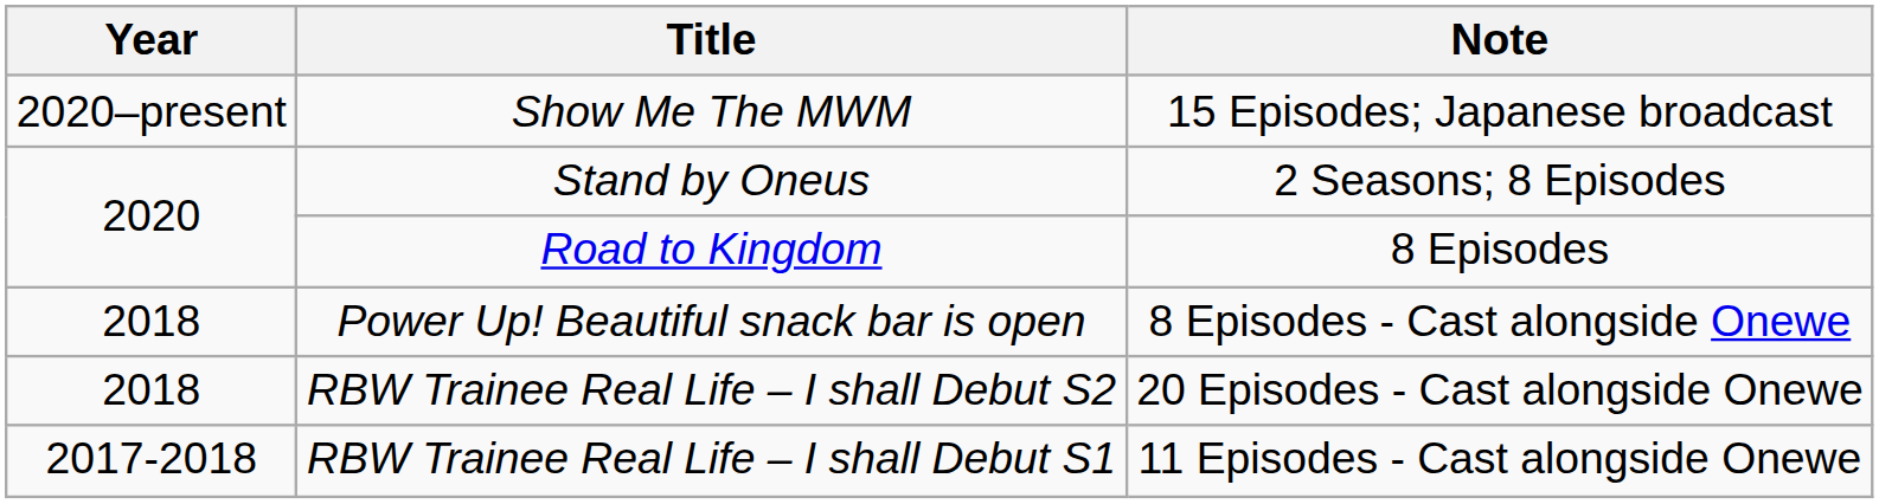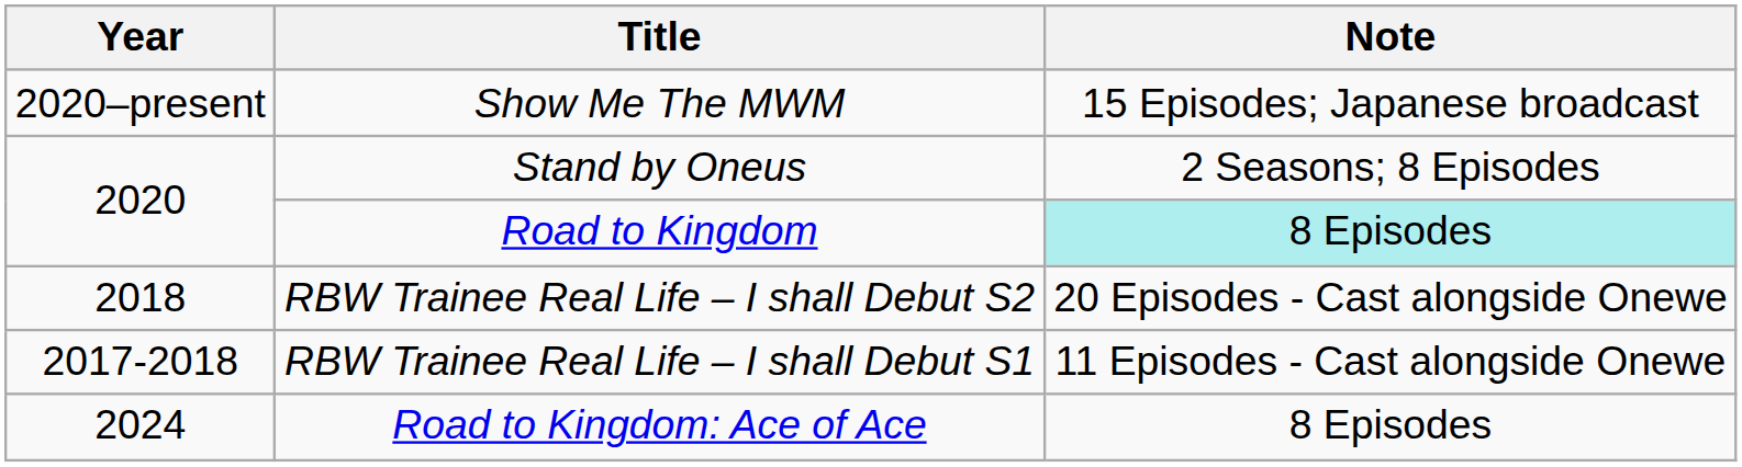 <table class="wikitable" style="text-align:center;">
 <tr>
 <th>Year</th>
 <th>Title</th>
 <th>Note</th>
 </tr>
 <tr>
 <td>2020–present</td>
 <td><em>Show Me The MWM</em></td>
 <td>15 Episodes; Japanese broadcast</td>
 </tr>
 <tr>
 <td rowspan=2>2020</td>
 <td><em>Stand by Oneus</em></td>
 <td>2 Seasons; 8 Episodes</td>
 </tr>
 <tr>
 <td><em><a href='#'>Road to Kingdom</a></em></td>
-<td>8 Episodes</td>
-</tr>
-<tr>
-<td>2018</td>
-<td><em>Power Up! Beautiful snack bar is open</em></td>
-<td>8 Episodes - Cast alongside <a href='#'>Onewe</a></td>
+<td style="background: paleturquoise;">8 Episodes</td>
 </tr>
 <tr>
 <td>2018</td>
 <td><em> RBW Trainee Real Life – I shall Debut S2</em></td>
 <td>20 Episodes - Cast alongside Onewe</td>
 </tr>
 <tr>
 <td>2017-2018</td>
 <td><em> RBW Trainee Real Life – I shall Debut S1</em></td>
 <td>11 Episodes - Cast alongside Onewe</td>
 </tr>
+<tr>
+<td>2024</td>
+<td><em><a href='#'>Road to Kingdom: Ace of Ace</a></em></td>
+<td>8 Episodes</td>
+</tr>
 </table>
